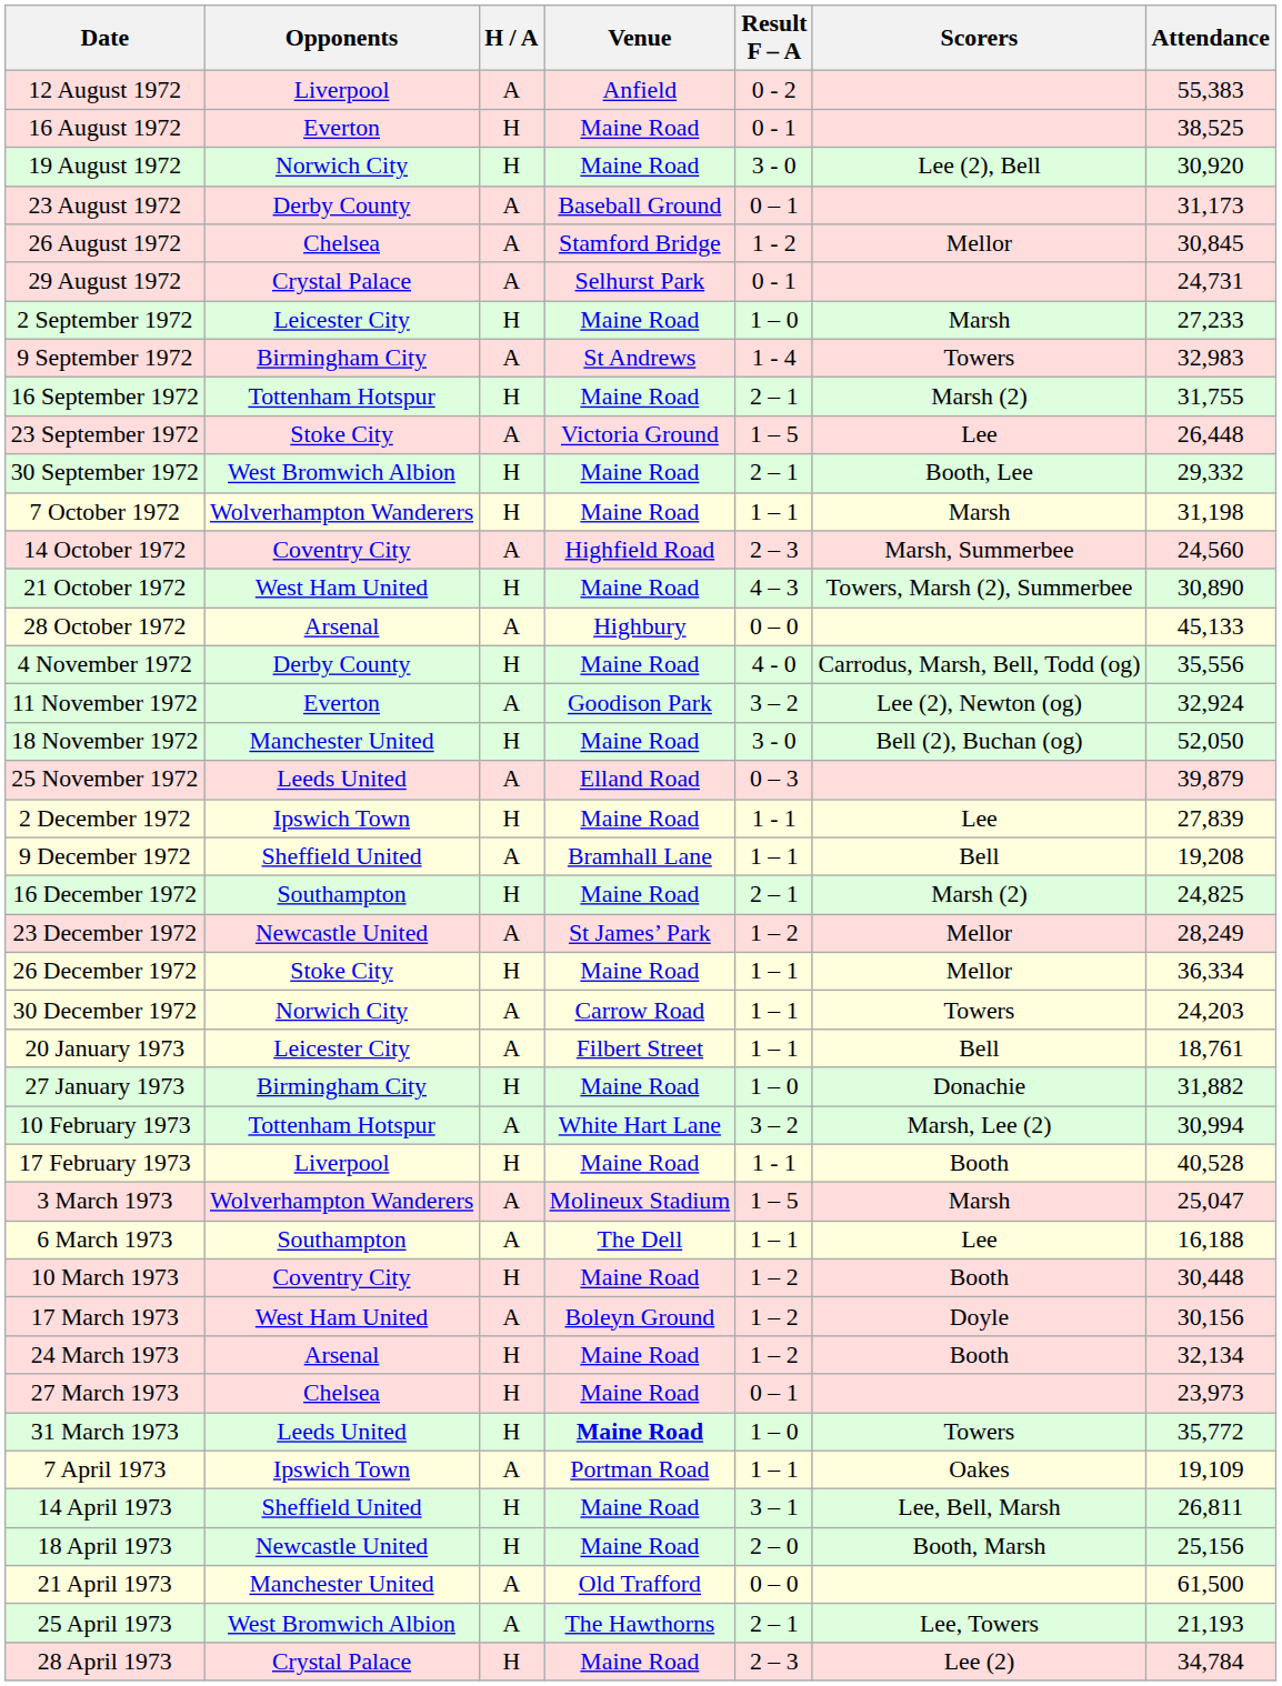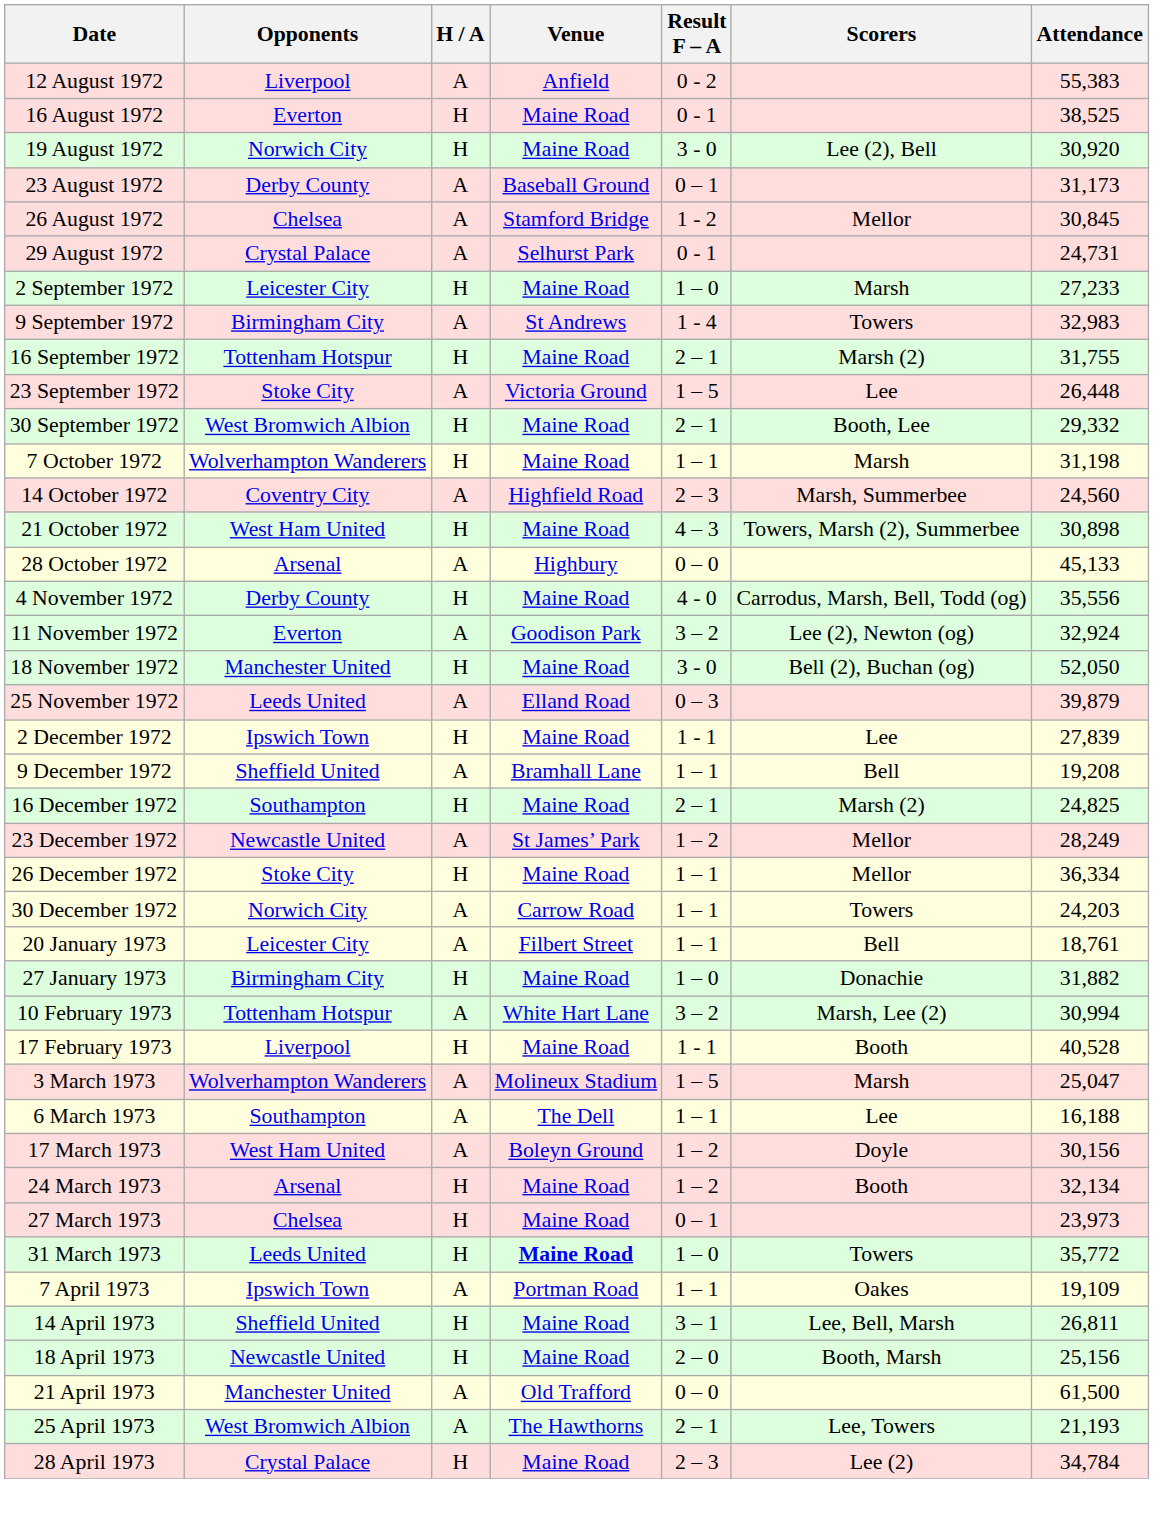 <table class="wikitable" style="text-align:center">
 <tr>
 <th>Date</th>
 <th>Opponents</th>
 <th>H / A</th>
 <th>Venue</th>
 <th>Result<br>F – A</th>
 <th>Scorers</th>
 <th>Attendance</th>
 </tr>
 <tr bgcolor="#ffdddd">
 <td>12 August 1972</td>
 <td><a href='#'>Liverpool</a></td>
 <td>A</td>
 <td><a href='#'>Anfield</a></td>
 <td>0 - 2</td>
 <td></td>
 <td>55,383</td>
 </tr>
 <tr bgcolor="#ffdddd">
 <td>16 August 1972</td>
 <td><a href='#'>Everton</a></td>
 <td>H</td>
 <td><a href='#'>Maine Road</a></td>
 <td>0 - 1</td>
 <td></td>
 <td>38,525</td>
 </tr>
 <tr bgcolor="#ddffdd">
 <td>19 August 1972</td>
 <td><a href='#'>Norwich City</a></td>
 <td>H</td>
 <td><a href='#'>Maine Road</a></td>
 <td>3 - 0</td>
 <td>Lee (2), Bell</td>
 <td>30,920</td>
 </tr>
 <tr bgcolor="#ffdddd">
 <td>23 August 1972</td>
 <td><a href='#'>Derby County</a></td>
 <td>A</td>
 <td><a href='#'>Baseball Ground</a></td>
 <td>0 – 1</td>
 <td></td>
 <td>31,173</td>
 </tr>
 <tr bgcolor="#ffdddd">
 <td>26 August 1972</td>
 <td><a href='#'>Chelsea</a></td>
 <td>A</td>
 <td><a href='#'>Stamford Bridge</a></td>
 <td>1 - 2</td>
 <td>Mellor</td>
 <td>30,845</td>
 </tr>
 <tr bgcolor="#ffdddd">
 <td>29 August 1972</td>
 <td><a href='#'>Crystal Palace</a></td>
 <td>A</td>
 <td><a href='#'>Selhurst Park</a></td>
 <td>0 - 1</td>
 <td></td>
 <td>24,731</td>
 </tr>
 <tr bgcolor="#ddffdd">
 <td>2 September 1972</td>
 <td><a href='#'>Leicester City</a></td>
 <td>H</td>
 <td><a href='#'>Maine Road</a></td>
 <td>1 – 0</td>
 <td>Marsh</td>
 <td>27,233</td>
 </tr>
 <tr bgcolor="#ffdddd">
 <td>9 September 1972</td>
 <td><a href='#'>Birmingham City</a></td>
 <td>A</td>
 <td><a href='#'>St Andrews</a></td>
 <td>1 - 4</td>
 <td>Towers</td>
 <td>32,983</td>
 </tr>
 <tr bgcolor="#ddffdd">
 <td>16 September 1972</td>
 <td><a href='#'>Tottenham Hotspur</a></td>
 <td>H</td>
 <td><a href='#'>Maine Road</a></td>
 <td>2 – 1</td>
 <td>Marsh (2)</td>
 <td>31,755</td>
 </tr>
 <tr bgcolor="#ffdddd">
 <td>23 September 1972</td>
 <td><a href='#'>Stoke City</a></td>
 <td>A</td>
 <td><a href='#'>Victoria Ground</a></td>
 <td>1 – 5</td>
 <td>Lee</td>
 <td>26,448</td>
 </tr>
 <tr bgcolor="#ddffdd">
 <td>30 September 1972</td>
 <td><a href='#'>West Bromwich Albion</a></td>
 <td>H</td>
 <td><a href='#'>Maine Road</a></td>
 <td>2 – 1</td>
 <td>Booth, Lee</td>
 <td>29,332</td>
 </tr>
 <tr bgcolor="#ffffdd">
 <td>7 October 1972</td>
 <td><a href='#'>Wolverhampton Wanderers</a></td>
 <td>H</td>
 <td><a href='#'>Maine Road</a></td>
 <td>1 – 1</td>
 <td>Marsh</td>
 <td>31,198</td>
 </tr>
 <tr bgcolor="#ffdddd">
 <td>14 October 1972</td>
 <td><a href='#'>Coventry City</a></td>
 <td>A</td>
 <td><a href='#'>Highfield Road</a></td>
 <td>2 – 3</td>
 <td>Marsh, Summerbee</td>
 <td>24,560</td>
 </tr>
 <tr bgcolor="#ddffdd">
 <td>21 October 1972</td>
 <td><a href='#'>West Ham United</a></td>
 <td>H</td>
 <td><a href='#'>Maine Road</a></td>
 <td>4 – 3</td>
 <td>Towers, Marsh (2), Summerbee</td>
-<td>30,890</td>
+<td>30,898</td>
 </tr>
 <tr bgcolor="#ffffdd">
 <td>28 October 1972</td>
 <td><a href='#'>Arsenal</a></td>
 <td>A</td>
 <td><a href='#'>Highbury</a></td>
 <td>0 – 0</td>
 <td></td>
 <td>45,133</td>
 </tr>
 <tr bgcolor="#ddffdd">
 <td>4 November 1972</td>
 <td><a href='#'>Derby County</a></td>
 <td>H</td>
 <td><a href='#'>Maine Road</a></td>
 <td>4 - 0</td>
 <td>Carrodus, Marsh, Bell, Todd (og)</td>
 <td>35,556</td>
 </tr>
 <tr bgcolor="#ddffdd">
 <td>11 November 1972</td>
 <td><a href='#'>Everton</a></td>
 <td>A</td>
 <td><a href='#'>Goodison Park</a></td>
 <td>3 – 2</td>
 <td>Lee (2), Newton (og)</td>
 <td>32,924</td>
 </tr>
 <tr bgcolor="#ddffdd">
 <td>18 November 1972</td>
 <td><a href='#'>Manchester United</a></td>
 <td>H</td>
 <td><a href='#'>Maine Road</a></td>
 <td>3 - 0</td>
 <td>Bell (2), Buchan (og)</td>
 <td>52,050</td>
 </tr>
 <tr bgcolor="#ffdddd">
 <td>25 November 1972</td>
 <td><a href='#'>Leeds United</a></td>
 <td>A</td>
 <td><a href='#'>Elland Road</a></td>
 <td>0 – 3</td>
 <td></td>
 <td>39,879</td>
 </tr>
 <tr bgcolor="#ffffdd">
 <td>2 December 1972</td>
 <td><a href='#'>Ipswich Town</a></td>
 <td>H</td>
 <td><a href='#'>Maine Road</a></td>
 <td>1 - 1</td>
 <td>Lee</td>
 <td>27,839</td>
 </tr>
 <tr bgcolor="#ffffdd">
 <td>9 December 1972</td>
 <td><a href='#'>Sheffield United</a></td>
 <td>A</td>
 <td><a href='#'>Bramhall Lane</a></td>
 <td>1 – 1</td>
 <td>Bell</td>
 <td>19,208</td>
 </tr>
 <tr bgcolor="#ddffdd">
 <td>16 December 1972</td>
 <td><a href='#'>Southampton</a></td>
 <td>H</td>
 <td><a href='#'>Maine Road</a></td>
 <td>2 – 1</td>
 <td>Marsh (2)</td>
 <td>24,825</td>
 </tr>
 <tr bgcolor="#ffdddd">
 <td>23 December 1972</td>
 <td><a href='#'>Newcastle United</a></td>
 <td>A</td>
 <td><a href='#'>St James’ Park</a></td>
 <td>1 – 2</td>
 <td>Mellor</td>
 <td>28,249</td>
 </tr>
 <tr bgcolor="#ffffdd">
 <td>26 December 1972</td>
 <td><a href='#'>Stoke City</a></td>
 <td>H</td>
 <td><a href='#'>Maine Road</a></td>
 <td>1 – 1</td>
 <td>Mellor</td>
 <td>36,334</td>
 </tr>
 <tr bgcolor="#ffffdd">
 <td>30 December 1972</td>
 <td><a href='#'>Norwich City</a></td>
 <td>A</td>
 <td><a href='#'>Carrow Road</a></td>
 <td>1 – 1</td>
 <td>Towers</td>
 <td>24,203</td>
 </tr>
 <tr bgcolor="#ffffdd">
 <td>20 January 1973</td>
 <td><a href='#'>Leicester City</a></td>
 <td>A</td>
 <td><a href='#'>Filbert Street</a></td>
 <td>1 – 1</td>
 <td>Bell</td>
 <td>18,761</td>
 </tr>
 <tr bgcolor="#ddffdd">
 <td>27 January 1973</td>
 <td><a href='#'>Birmingham City</a></td>
 <td>H</td>
 <td><a href='#'>Maine Road</a></td>
 <td>1 – 0</td>
 <td>Donachie</td>
 <td>31,882</td>
 </tr>
 <tr bgcolor="#ddffdd">
 <td>10 February 1973</td>
 <td><a href='#'>Tottenham Hotspur</a></td>
 <td>A</td>
 <td><a href='#'>White Hart Lane</a></td>
 <td>3 – 2</td>
 <td>Marsh, Lee (2)</td>
 <td>30,994</td>
 </tr>
 <tr bgcolor="#ffffdd">
 <td>17 February 1973</td>
 <td><a href='#'>Liverpool</a></td>
 <td>H</td>
 <td><a href='#'>Maine Road</a></td>
 <td>1 - 1</td>
 <td>Booth</td>
 <td>40,528</td>
 </tr>
 <tr bgcolor="#ffdddd">
 <td>3 March 1973</td>
 <td><a href='#'>Wolverhampton Wanderers</a></td>
 <td>A</td>
 <td><a href='#'>Molineux Stadium</a></td>
 <td>1 – 5</td>
 <td>Marsh</td>
 <td>25,047</td>
 </tr>
 <tr bgcolor="#ffffdd">
 <td>6 March 1973</td>
 <td><a href='#'>Southampton</a></td>
 <td>A</td>
 <td><a href='#'>The Dell</a></td>
 <td>1 – 1</td>
 <td>Lee</td>
 <td>16,188</td>
 </tr>
 <tr bgcolor="#ffdddd">
-<td>10 March 1973</td>
-<td><a href='#'>Coventry City</a></td>
-<td>H</td>
-<td><a href='#'>Maine Road</a></td>
-<td>1 – 2</td>
-<td>Booth</td>
-<td>30,448</td>
-</tr>
-<tr bgcolor="#ffdddd">
 <td>17 March 1973</td>
 <td><a href='#'>West Ham United</a></td>
 <td>A</td>
 <td><a href='#'>Boleyn Ground</a></td>
 <td>1 – 2</td>
 <td>Doyle</td>
 <td>30,156</td>
 </tr>
 <tr bgcolor="#ffdddd">
 <td>24 March 1973</td>
 <td><a href='#'>Arsenal</a></td>
 <td>H</td>
 <td><a href='#'>Maine Road</a></td>
 <td>1 – 2</td>
 <td>Booth</td>
 <td>32,134</td>
 </tr>
 <tr bgcolor="#ffdddd">
 <td>27 March 1973</td>
 <td><a href='#'>Chelsea</a></td>
 <td>H</td>
 <td><a href='#'>Maine Road</a></td>
 <td>0 – 1</td>
 <td></td>
 <td>23,973</td>
 </tr>
 <tr bgcolor="#ddffdd">
 <td>31 March 1973</td>
 <td><a href='#'>Leeds United</a></td>
 <td>H</td>
 <td><strong><a href='#'>Maine Road</a></strong></td>
 <td>1 – 0</td>
 <td>Towers</td>
 <td>35,772</td>
 </tr>
 <tr bgcolor="#ffffdd">
 <td>7 April 1973</td>
 <td><a href='#'>Ipswich Town</a></td>
 <td>A</td>
 <td><a href='#'>Portman Road</a></td>
 <td>1 – 1</td>
 <td>Oakes</td>
 <td>19,109</td>
 </tr>
 <tr bgcolor="#ddffdd">
 <td>14 April 1973</td>
 <td><a href='#'>Sheffield United</a></td>
 <td>H</td>
 <td><a href='#'>Maine Road</a></td>
 <td>3 – 1</td>
 <td>Lee, Bell, Marsh</td>
 <td>26,811</td>
 </tr>
 <tr bgcolor="#ddffdd">
 <td>18 April 1973</td>
 <td><a href='#'>Newcastle United</a></td>
 <td>H</td>
 <td><a href='#'>Maine Road</a></td>
 <td>2 – 0</td>
 <td>Booth, Marsh</td>
 <td>25,156</td>
 </tr>
 <tr bgcolor="#ffffdd">
 <td>21 April 1973</td>
 <td><a href='#'>Manchester United</a></td>
 <td>A</td>
 <td><a href='#'>Old Trafford</a></td>
 <td>0 – 0</td>
 <td></td>
 <td>61,500</td>
 </tr>
 <tr bgcolor="#ddffdd">
 <td>25 April 1973</td>
 <td><a href='#'>West Bromwich Albion</a></td>
 <td>A</td>
 <td><a href='#'>The Hawthorns</a></td>
 <td>2 – 1</td>
 <td>Lee, Towers</td>
 <td>21,193</td>
 </tr>
 <tr bgcolor="#ffdddd">
 <td>28 April 1973</td>
 <td><a href='#'>Crystal Palace</a></td>
 <td>H</td>
 <td><a href='#'>Maine Road</a></td>
 <td>2 – 3</td>
 <td>Lee (2)</td>
 <td>34,784</td>
 </tr>
 </table>
